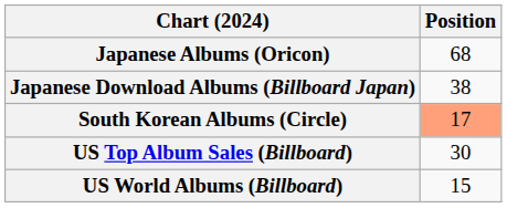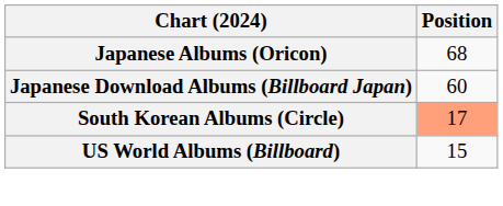 <table class="wikitable sortable plainrowheaders" style="text-align:center">
 <tr>
 <th scope="col">Chart (2024)</th>
 <th scope="col">Position</th>
 </tr>
 <tr>
 <th scope="row">Japanese Albums (Oricon)</th>
 <td>68</td>
 </tr>
 <tr>
 <th scope="row">Japanese Download Albums (<em>Billboard Japan</em>)</th>
-<td>38</td>
+<td>60</td>
 </tr>
 <tr>
 <th scope="row">South Korean Albums (Circle)</th>
 <td style="background: lightsalmon;">17</td>
 </tr>
 <tr>
-<th scope="row">US <a href='#'>Top Album Sales</a> (<em>Billboard</em>)</th>
-<td>30</td>
-</tr>
-<tr>
 <th scope="row">US World Albums (<em>Billboard</em>)</th>
 <td>15</td>
 </tr>
 </table>
